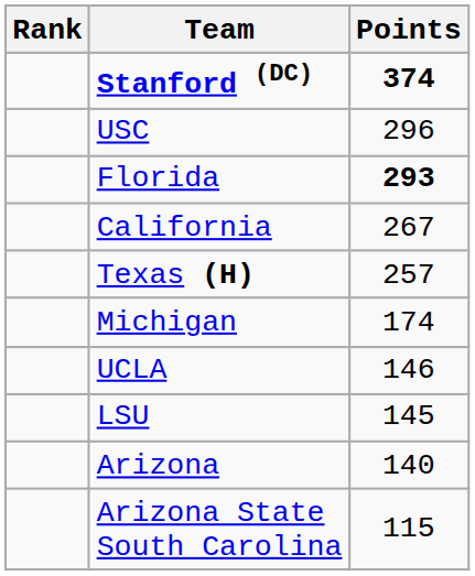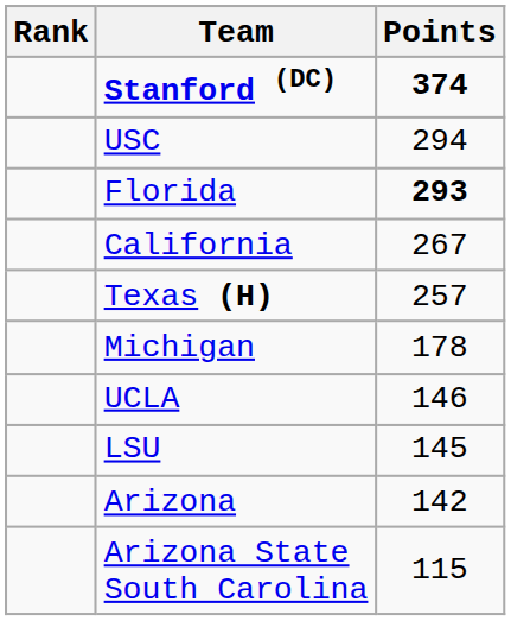 <table class="wikitable sortable" style="text-align:center">
 <tr>
 <th>Rank</th>
 <th>Team</th>
 <th>Points</th>
 </tr>
 <tr>
 <td></td>
 <td align=left><strong><a href='#'>Stanford</a></strong> <sup><strong>(DC)</strong></sup></td>
 <td><strong>374</strong></td>
 </tr>
 <tr>
 <td></td>
 <td align=left><a href='#'>USC</a></td>
-<td>296</td>
+<td>294</td>
 </tr>
 <tr>
 <td></td>
 <td align=left><a href='#'>Florida</a></td>
 <td><strong>293</strong></td>
 </tr>
 <tr>
 <td></td>
 <td align=left><a href='#'>California</a></td>
 <td>267</td>
 </tr>
 <tr>
 <td></td>
 <td align=left><a href='#'>Texas</a> <strong>(H)</strong></td>
 <td>257</td>
 </tr>
 <tr>
 <td></td>
 <td align=left><a href='#'>Michigan</a></td>
-<td>174</td>
+<td>178</td>
 </tr>
 <tr>
 <td></td>
 <td align=left><a href='#'>UCLA</a></td>
 <td>146</td>
 </tr>
 <tr>
 <td></td>
 <td align=left><a href='#'>LSU</a></td>
 <td>145</td>
 </tr>
 <tr>
 <td></td>
 <td align=left><a href='#'>Arizona</a></td>
-<td>140</td>
+<td>142</td>
 </tr>
 <tr>
 <td></td>
 <td align=left><a href='#'>Arizona State</a><br><a href='#'>South Carolina</a></td>
 <td>115</td>
 </tr>
 </table>
